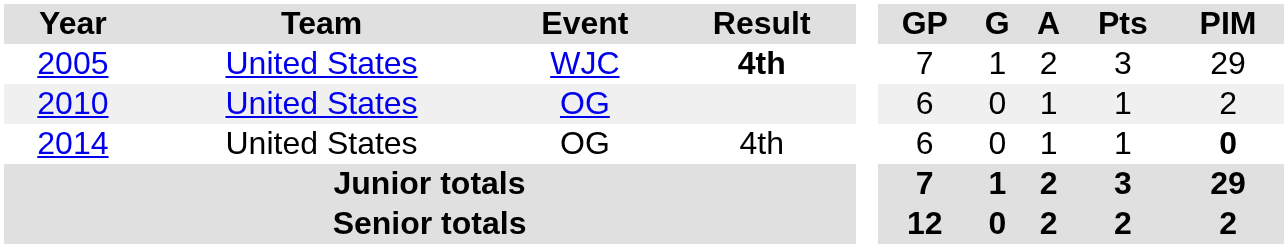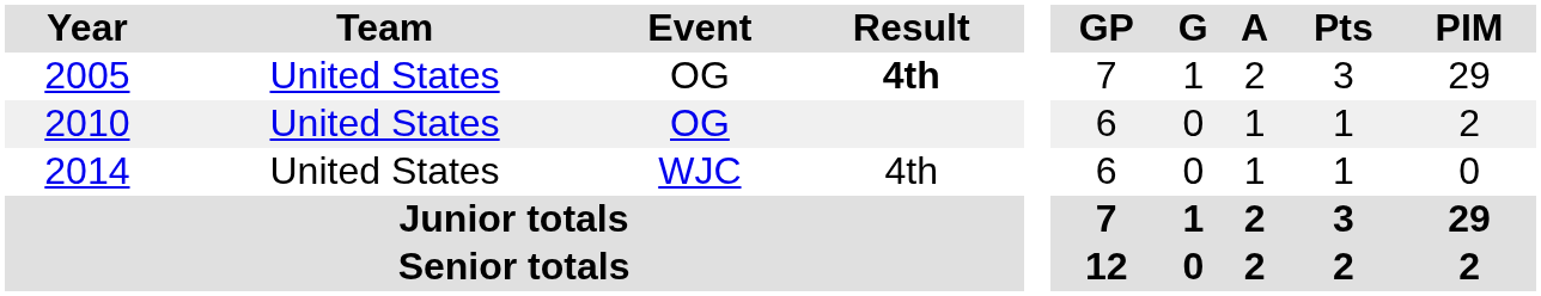 <table border="0" cellpadding="1" cellspacing="0" style="text-align:center; width:40em">
 <tr ALIGN="center" bgcolor="#e0e0e0">
 <th>Year</th>
 <th>Team</th>
 <th>Event</th>
 <th>Result</th>
 <th rowspan="99" bgcolor="#ffffff"> </th>
 <th>GP</th>
 <th>G</th>
 <th>A</th>
 <th>Pts</th>
 <th>PIM</th>
 </tr>
 <tr>
 <td><a href='#'>2005</a></td>
 <td><a href='#'>United States</a></td>
-<td><a href='#'>WJC</a></td>
+<td>OG</td>
 <td><strong>4th</strong></td>
 <td>7</td>
 <td>1</td>
 <td>2</td>
 <td>3</td>
 <td>29</td>
 </tr>
 <tr bgcolor="#f0f0f0">
 <td><a href='#'>2010</a></td>
 <td><a href='#'>United States</a></td>
 <td><a href='#'>OG</a></td>
 <td></td>
 <td>6</td>
 <td>0</td>
 <td>1</td>
 <td>1</td>
 <td>2</td>
 </tr>
 <tr>
 <td><a href='#'>2014</a></td>
 <td>United States</td>
-<td>OG</td>
+<td><a href='#'>WJC</a></td>
 <td>4th</td>
 <td>6</td>
 <td>0</td>
 <td>1</td>
 <td>1</td>
-<td><strong>0</strong></td>
+<td>0</td>
 </tr>
 <tr bgcolor="#e0e0e0">
 <th colspan="4">Junior totals</th>
 <th>7</th>
 <th>1</th>
 <th>2</th>
 <th>3</th>
 <th>29</th>
 </tr>
 <tr bgcolor="#e0e0e0">
 <th colspan="4">Senior totals</th>
 <th>12</th>
 <th>0</th>
 <th>2</th>
 <th>2</th>
 <th>2</th>
 </tr>
 </table>
